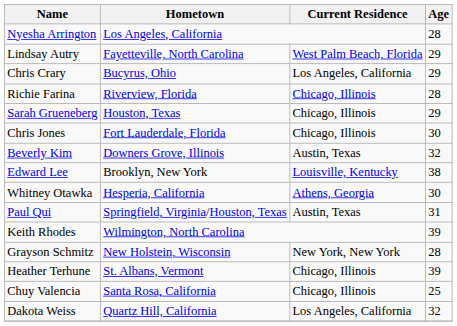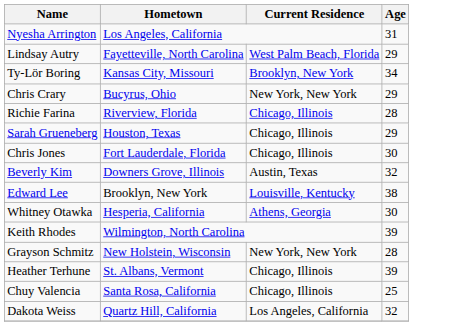 <table class="wikitable sortable">
 <tr>
 <th>Name</th>
 <th>Hometown</th>
 <th>Current Residence</th>
 <th>Age</th>
 </tr>
 <tr>
 <td><a href='#'>Nyesha Arrington</a></td>
 <td colspan="2"><a href='#'>Los Angeles, California</a></td>
-<td>28</td>
+<td>31</td>
 </tr>
 <tr>
 <td>Lindsay Autry</td>
 <td><a href='#'>Fayetteville, North Carolina</a></td>
 <td><a href='#'>West Palm Beach, Florida</a></td>
 <td>29</td>
 </tr>
 <tr>
+<td>Ty-Lör Boring</td>
+<td><a href='#'>Kansas City, Missouri</a></td>
+<td><a href='#'>Brooklyn, New York</a></td>
+<td>34</td>
+</tr>
+<tr>
 <td>Chris Crary</td>
 <td><a href='#'>Bucyrus, Ohio</a></td>
-<td>Los Angeles, California</td>
+<td>New York, New York</td>
 <td>29</td>
 </tr>
 <tr>
 <td>Richie Farina</td>
 <td><a href='#'>Riverview, Florida</a></td>
 <td><a href='#'>Chicago, Illinois</a></td>
 <td>28</td>
 </tr>
 <tr>
 <td><a href='#'>Sarah Grueneberg</a></td>
 <td><a href='#'>Houston, Texas</a></td>
 <td>Chicago, Illinois</td>
 <td>29</td>
 </tr>
 <tr>
 <td>Chris Jones</td>
 <td><a href='#'>Fort Lauderdale, Florida</a></td>
 <td>Chicago, Illinois</td>
 <td>30</td>
 </tr>
 <tr>
 <td><a href='#'>Beverly Kim</a></td>
 <td><a href='#'>Downers Grove, Illinois</a></td>
 <td>Austin, Texas</td>
 <td>32</td>
 </tr>
 <tr>
 <td><a href='#'>Edward Lee</a></td>
 <td>Brooklyn, New York</td>
 <td><a href='#'>Louisville, Kentucky</a></td>
 <td>38</td>
 </tr>
 <tr>
 <td>Whitney Otawka</td>
 <td><a href='#'>Hesperia, California</a></td>
 <td><a href='#'>Athens, Georgia</a></td>
 <td>30</td>
 </tr>
 <tr>
-<td><a href='#'>Paul Qui</a></td>
-<td><a href='#'>Springfield, Virginia</a>/<a href='#'>Houston, Texas</a></td>
-<td>Austin, Texas</td>
-<td>31</td>
-</tr>
-<tr>
 <td>Keith Rhodes</td>
 <td colspan="2"><a href='#'>Wilmington, North Carolina</a></td>
 <td>39</td>
 </tr>
 <tr>
 <td>Grayson Schmitz</td>
 <td><a href='#'>New Holstein, Wisconsin</a></td>
 <td>New York, New York</td>
 <td>28</td>
 </tr>
 <tr>
 <td>Heather Terhune</td>
 <td><a href='#'>St. Albans, Vermont</a></td>
 <td>Chicago, Illinois</td>
 <td>39</td>
 </tr>
 <tr>
 <td>Chuy Valencia</td>
 <td><a href='#'>Santa Rosa, California</a></td>
 <td>Chicago, Illinois</td>
 <td>25</td>
 </tr>
 <tr>
 <td>Dakota Weiss</td>
 <td><a href='#'>Quartz Hill, California</a></td>
 <td>Los Angeles, California</td>
 <td>32</td>
 </tr>
 <tr>
 </tr>
 </table>
